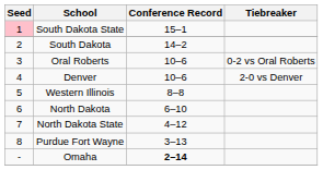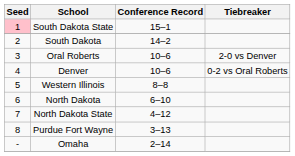 <table class="wikitable" style="white-space:nowrap; font-size:95%;text-align:center">
 <tr>
 <th>Seed</th>
 <th>School</th>
 <th>Conference Record</th>
 <th>Tiebreaker</th>
 </tr>
 <tr>
 <td style="background: pink;">1</td>
 <td>South Dakota State</td>
 <td>15–1</td>
 <td></td>
 </tr>
 <tr>
 </tr>
 <tr>
 <td>2</td>
 <td>South Dakota</td>
 <td>14–2</td>
 <td></td>
 </tr>
 <tr>
 <td>3</td>
 <td>Oral Roberts</td>
 <td>10–6</td>
-<td>0-2 vs Oral Roberts</td>
+<td>2-0 vs Denver</td>
 </tr>
 <tr>
 <td>4</td>
 <td>Denver</td>
 <td>10–6</td>
-<td>2-0 vs Denver</td>
+<td>0-2 vs Oral Roberts</td>
 </tr>
 <tr>
 <td>5</td>
 <td>Western Illinois</td>
 <td>8–8</td>
 <td></td>
 </tr>
 <tr>
 <td>6</td>
 <td>North Dakota</td>
 <td>6–10</td>
 <td></td>
 </tr>
 <tr>
 <td>7</td>
 <td>North Dakota State</td>
 <td>4–12</td>
 <td></td>
 </tr>
 <tr>
 <td>8</td>
 <td>Purdue Fort Wayne</td>
 <td>3–13</td>
 <td></td>
 </tr>
 <tr>
 <td>-</td>
 <td>Omaha</td>
-<td><strong>2–14</strong></td>
+<td>2–14</td>
 <td></td>
 </tr>
 <tr>
 </tr>
 <tr>
 </tr>
 </table>
